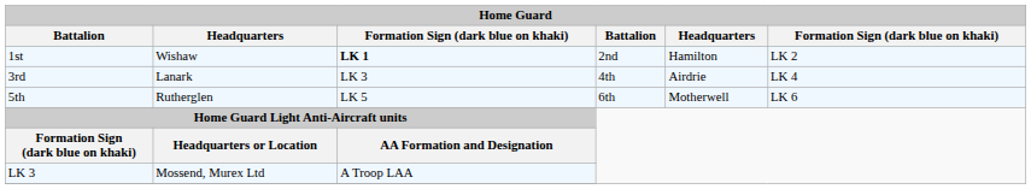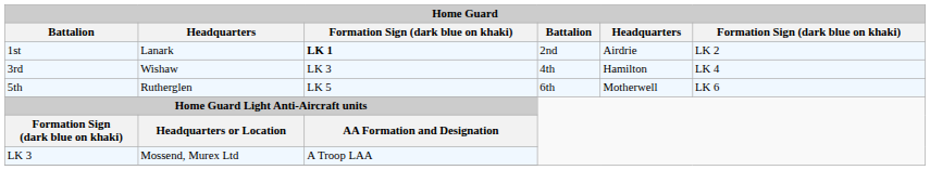 <table class="wikitable" style="width:100%;">
 <tr>
 <th colspan="6" style="background:#ccc;">Home Guard</th>
 </tr>
 <tr>
 <th>Battalion</th>
 <th>Headquarters</th>
 <th>Formation Sign (dark blue on khaki)</th>
 <th>Battalion</th>
 <th>Headquarters</th>
 <th>Formation Sign (dark blue on khaki)</th>
 </tr>
 <tr style="background:#f0f8ff;">
 <td>1st</td>
-<td>Wishaw</td>
+<td>Lanark</td>
 <td><strong>LK 1</strong></td>
 <td>2nd</td>
-<td>Hamilton</td>
+<td>Airdrie</td>
 <td>LK 2</td>
 </tr>
 <tr style="background:#f0f8ff;">
 <td>3rd</td>
-<td>Lanark</td>
+<td>Wishaw</td>
 <td>LK 3</td>
 <td>4th</td>
-<td>Airdrie</td>
+<td>Hamilton</td>
 <td>LK 4</td>
 </tr>
 <tr style="background:#f0f8ff;">
 <td>5th</td>
 <td>Rutherglen</td>
 <td>LK  5</td>
 <td>6th</td>
 <td>Motherwell</td>
 <td>LK 6</td>
 </tr>
 <tr>
 <th colspan="3" style="background:#ccc;">Home Guard Light Anti-Aircraft units</th>
 </tr>
 <tr>
 <th>Formation Sign<br> (dark blue on khaki)</th>
 <th>Headquarters or Location</th>
 <th>AA Formation and Designation</th>
 </tr>
 <tr style="background:#f0f8ff;">
 <td>LK 3</td>
 <td>Mossend, Murex Ltd</td>
 <td>A Troop LAA</td>
 </tr>
 <tr>
 </tr>
 </table>
